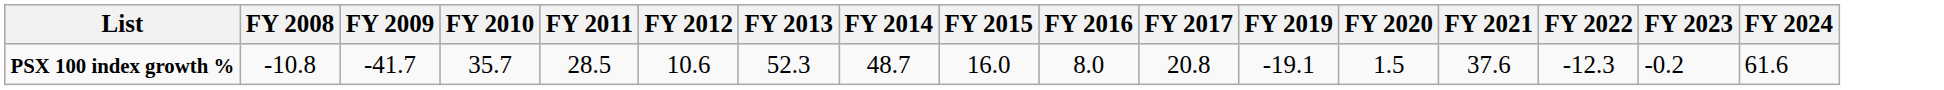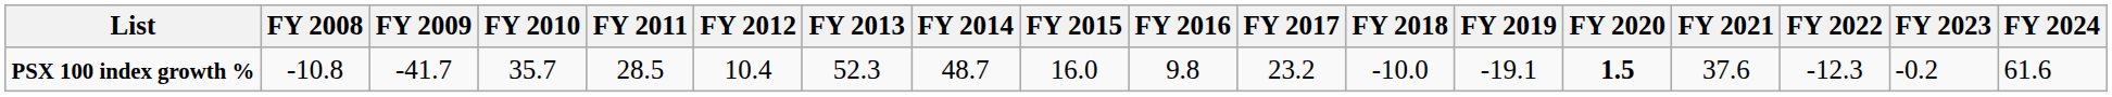 <table class="wikitable">
 <tr>
 <th>List</th>
 <th>FY 2008</th>
 <th>FY 2009</th>
 <th>FY 2010</th>
 <th>FY 2011</th>
 <th>FY 2012</th>
 <th>FY 2013</th>
 <th>FY 2014</th>
 <th>FY 2015</th>
 <th>FY 2016</th>
 <th>FY 2017</th>
+<th>FY 2018</th>
 <th>FY 2019</th>
 <th>FY 2020</th>
 <th>FY 2021</th>
 <th>FY 2022</th>
 <th>FY 2023</th>
 <th>FY 2024</th>
 </tr>
 <tr>
 <td><small><strong>PSX 100 index growth %</strong></small></td>
 <td style="text-align:center"> -10.8</td>
 <td style="text-align:center"> -41.7</td>
 <td style="text-align:center"> 35.7</td>
 <td style="text-align:center"> 28.5</td>
-<td style="text-align:center"> 10.6</td>
+<td style="text-align:center"> 10.4</td>
 <td style="text-align:center"> 52.3</td>
 <td style="text-align:center"> 48.7</td>
 <td style="text-align:center"> 16.0</td>
-<td style="text-align:center"> 8.0</td>
-<td style="text-align:center"> 20.8</td>
+<td style="text-align:center"> 9.8</td>
+<td style="text-align:center"> 23.2</td>
+<td style="text-align:center">-10.0</td>
 <td style="text-align:center">-19.1</td>
-<td style="text-align:center"> 1.5</td>
+<td style="text-align:center"><strong> 1.5</strong></td>
 <td style="text-align:center"> 37.6</td>
 <td style="text-align:center"> -12.3</td>
 <td> -0.2</td>
 <td> 61.6</td>
 </tr>
 </table>
